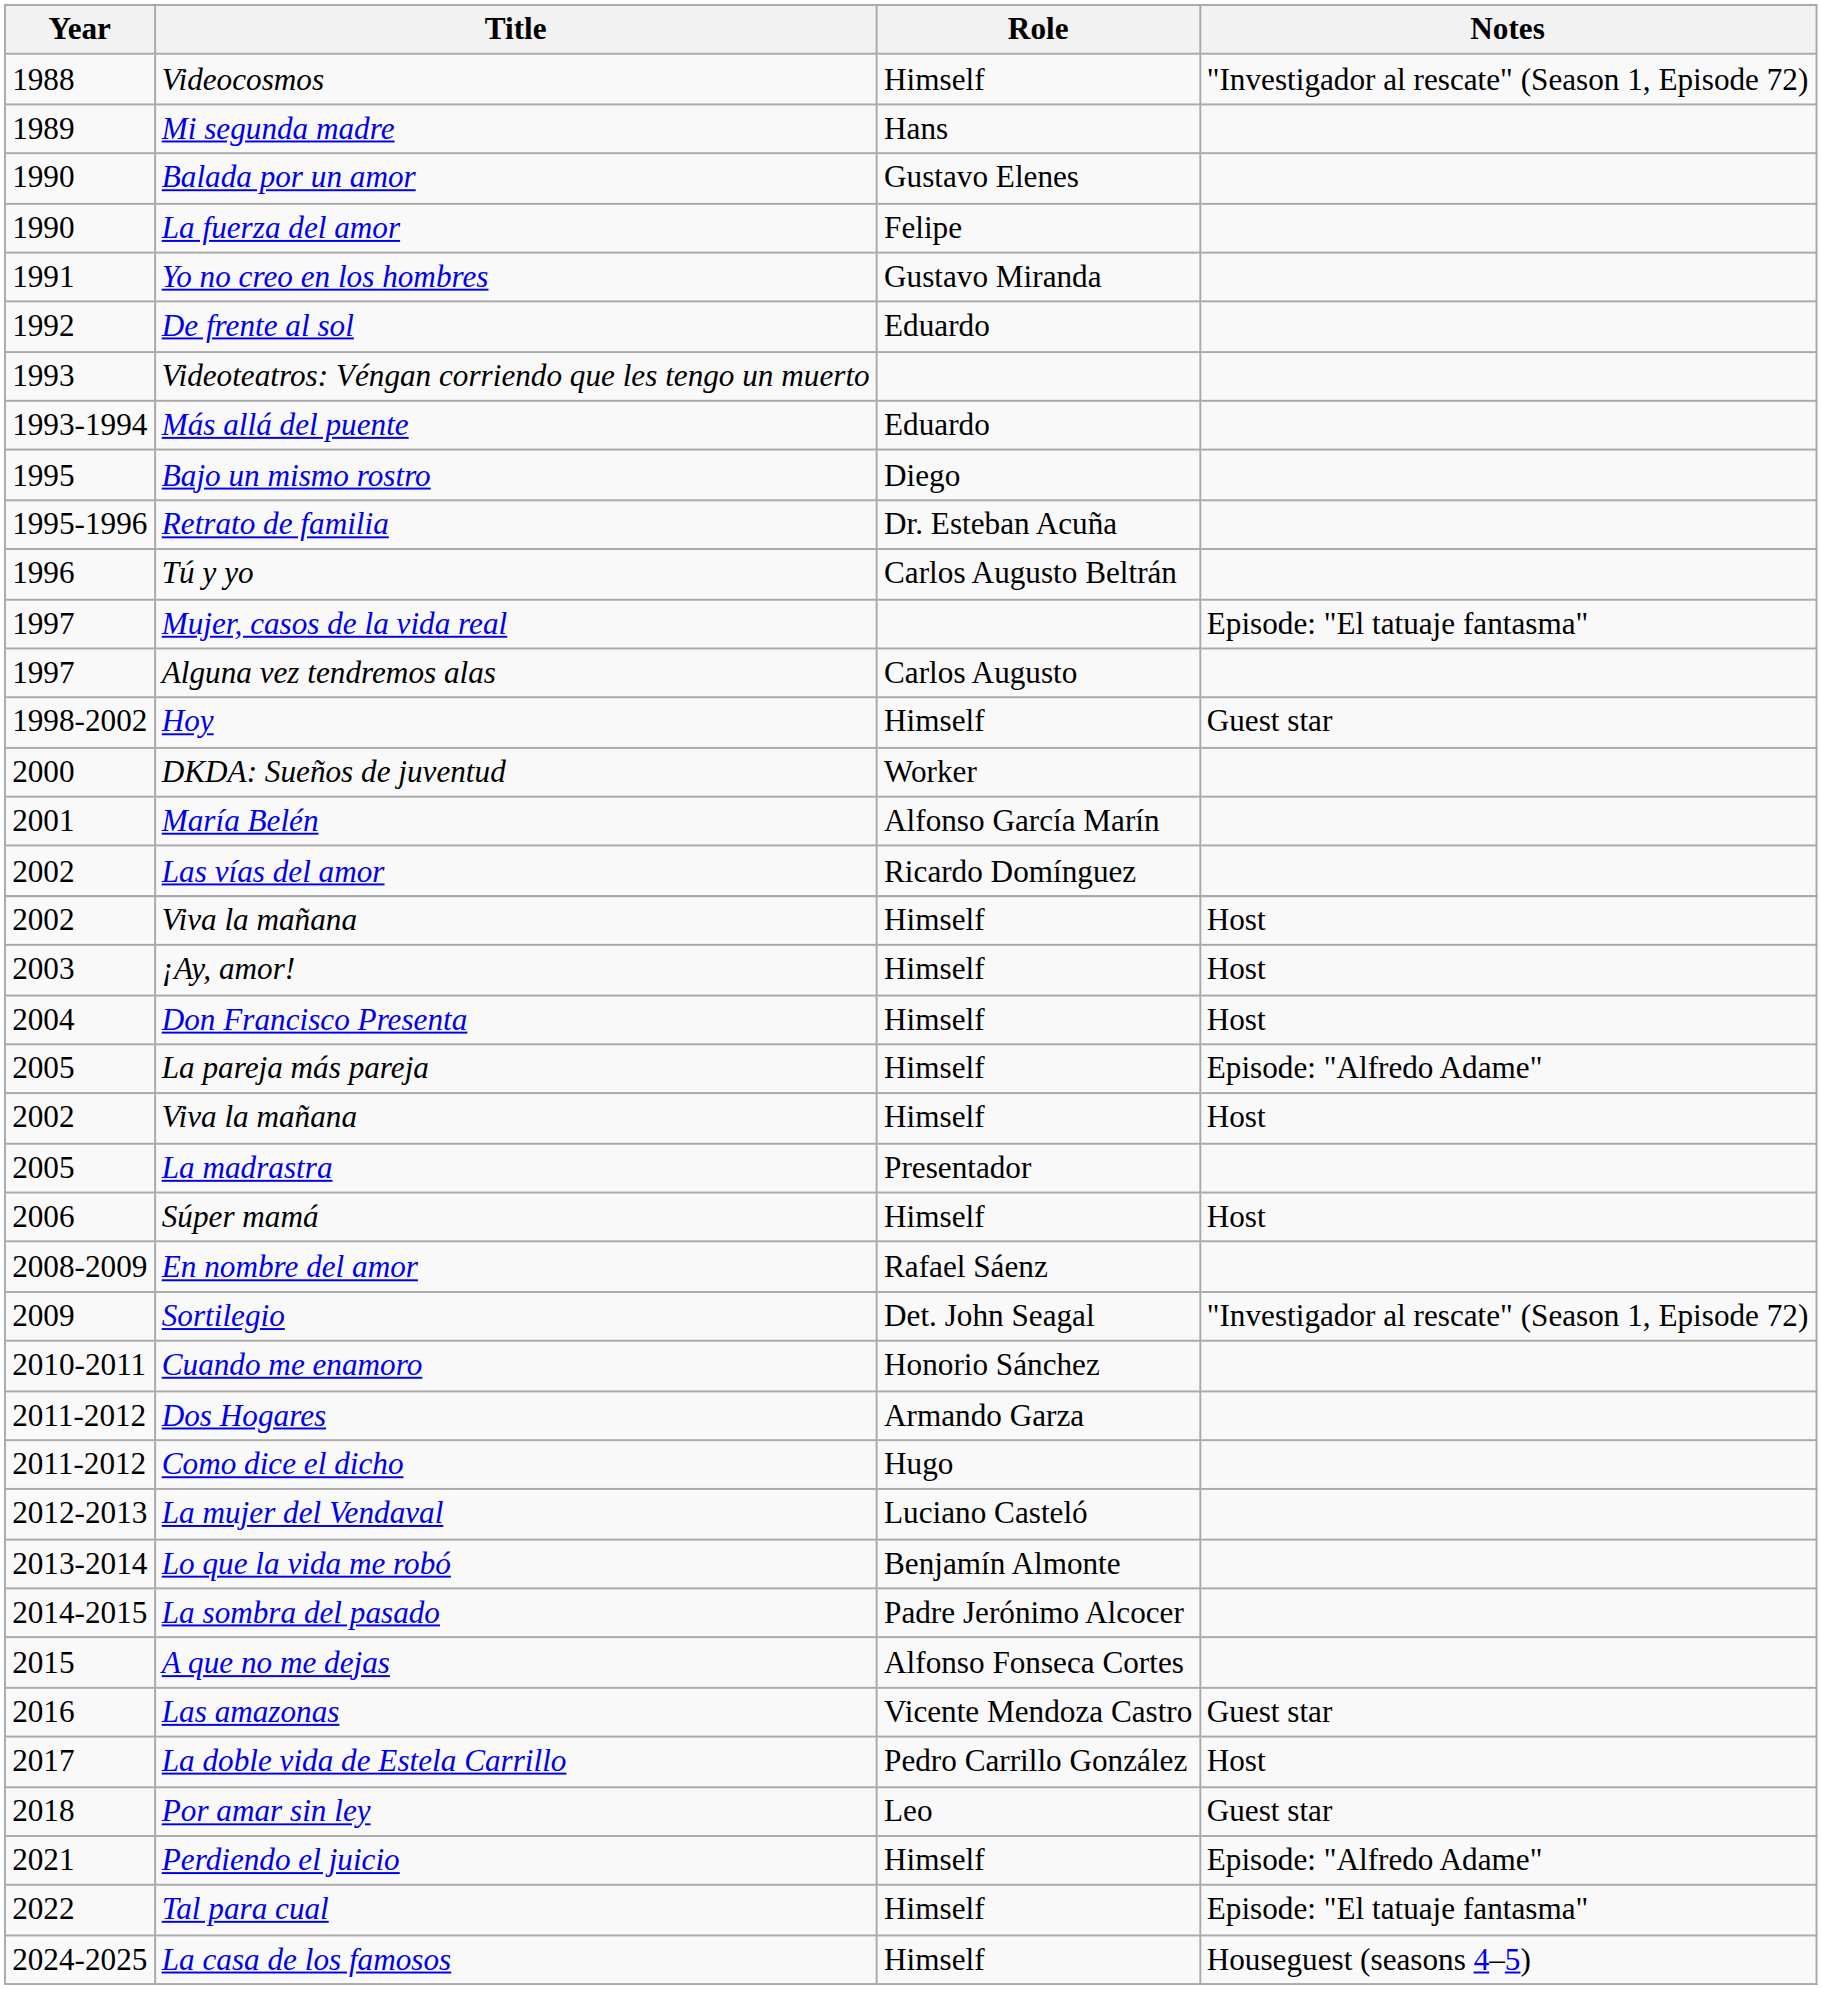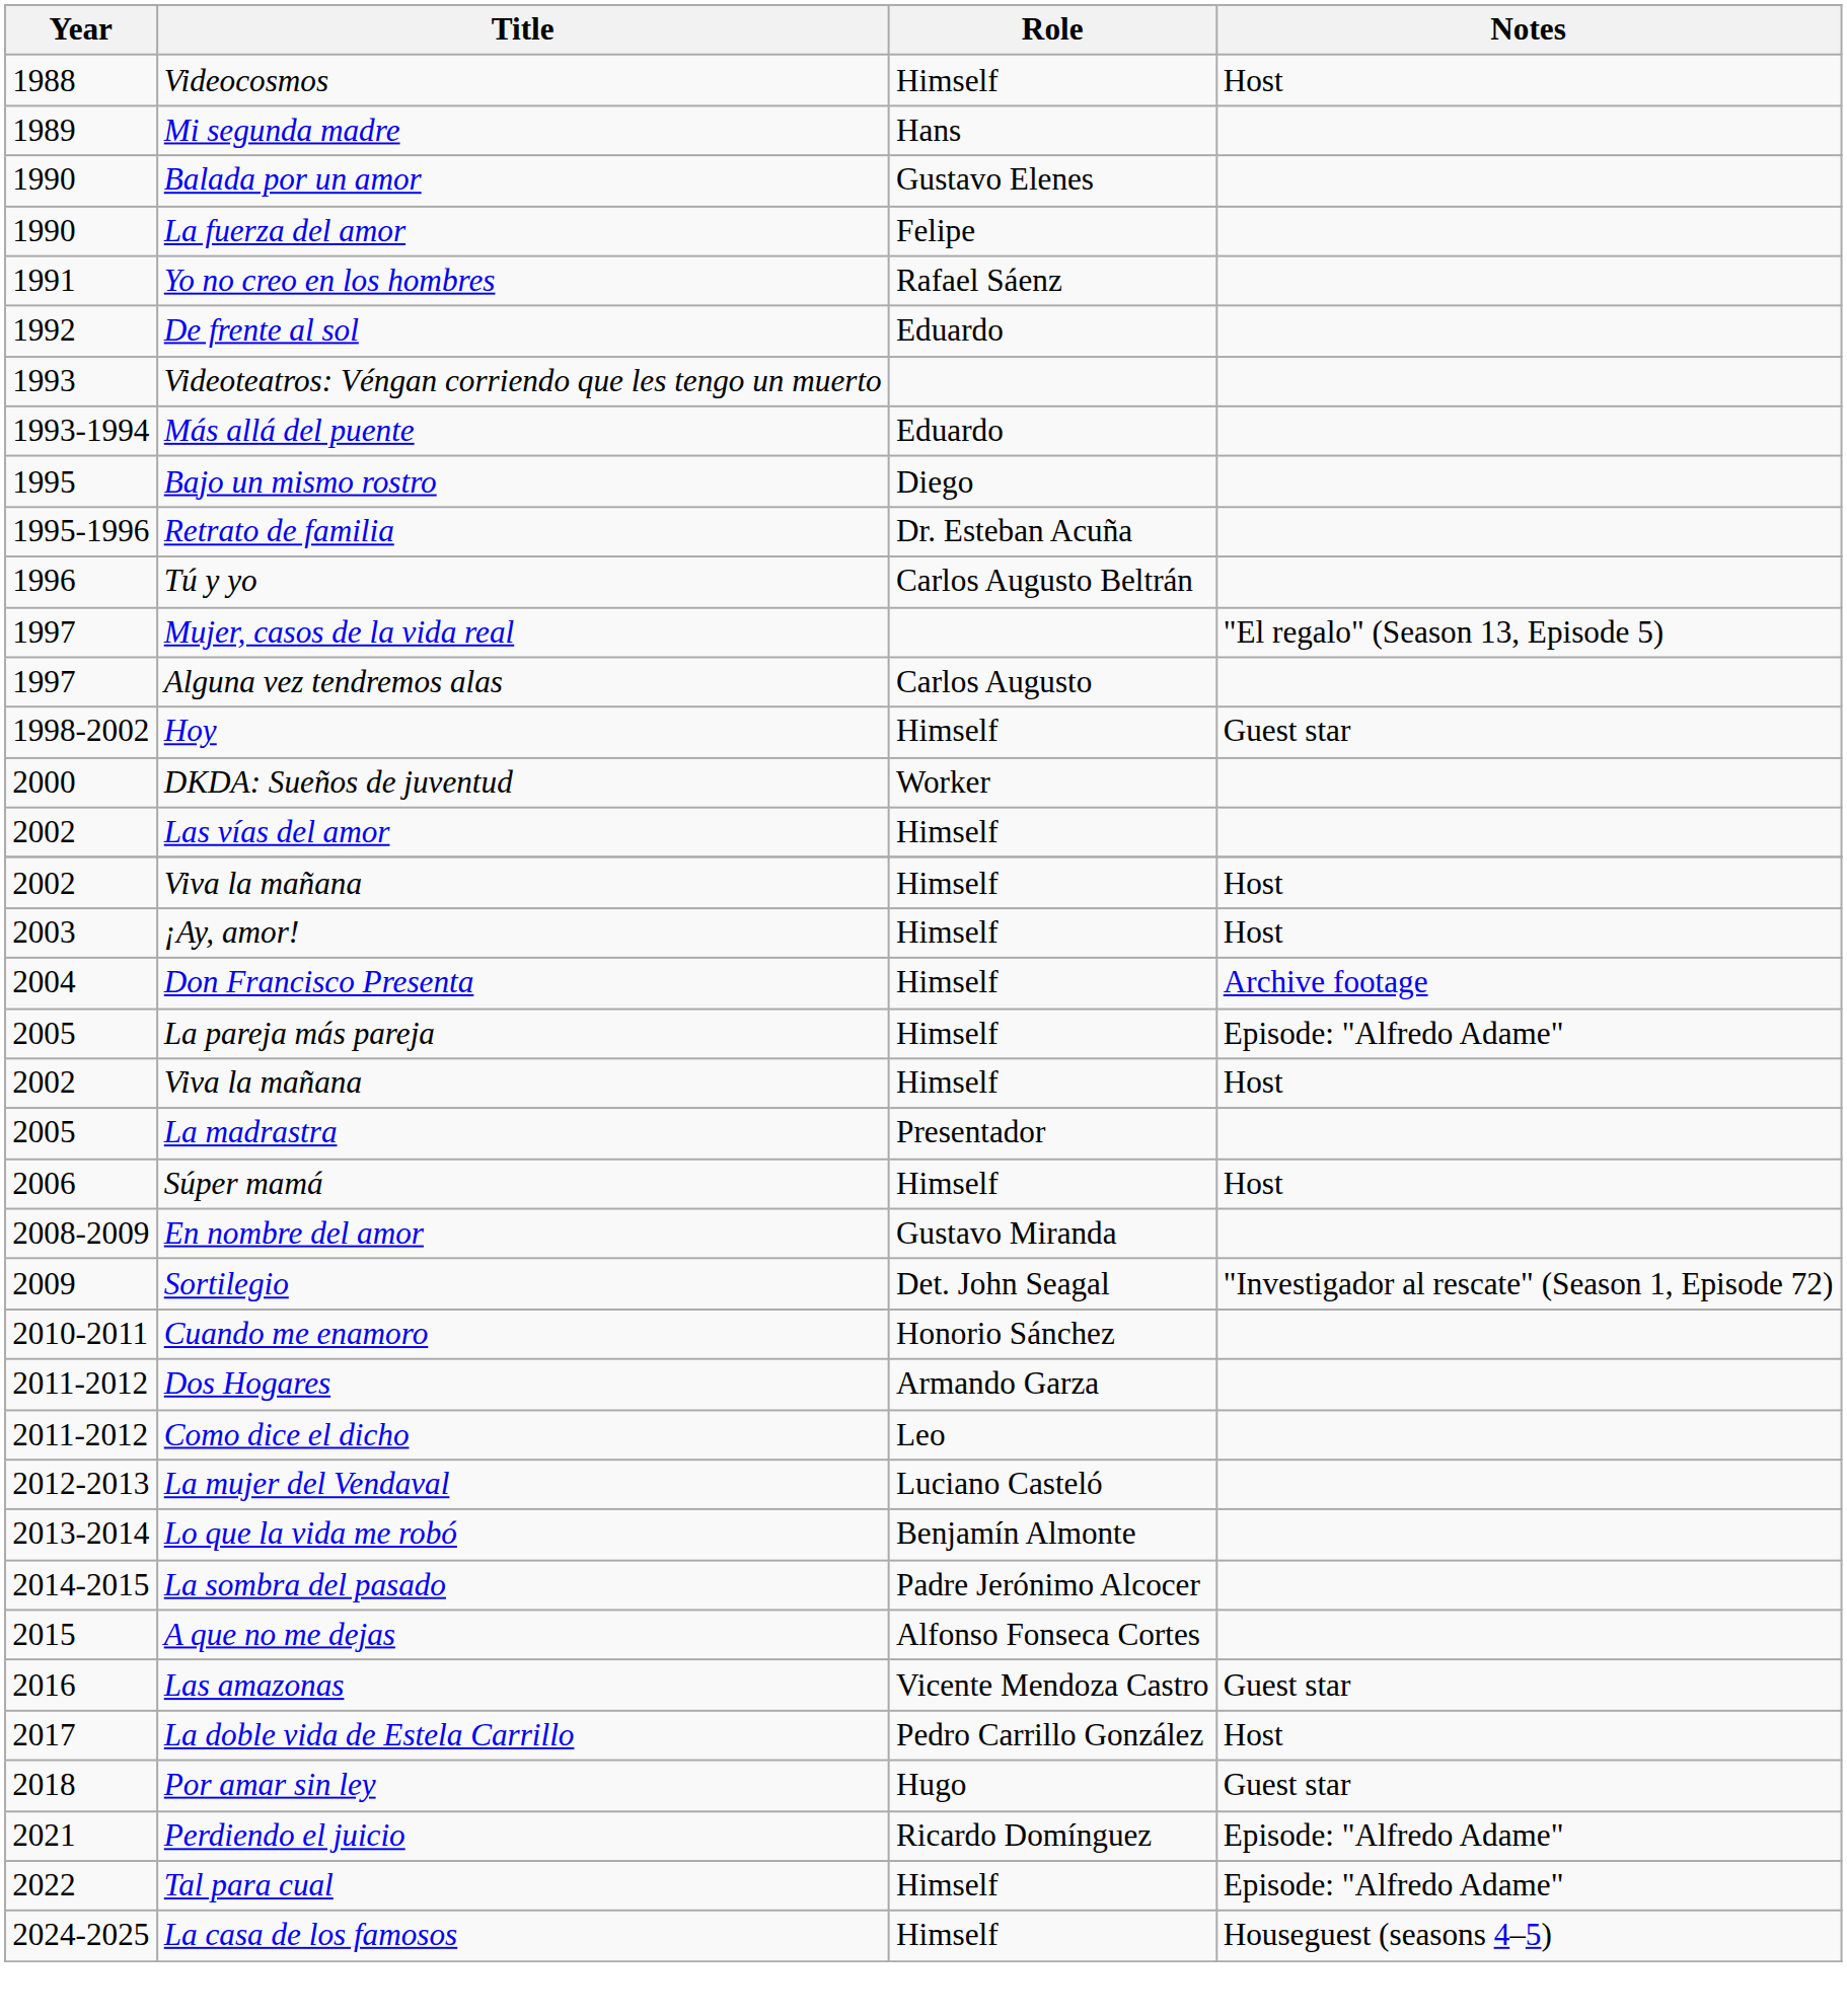 <table class="wikitable sortable">
 <tr>
 <th>Year</th>
 <th>Title</th>
 <th>Role</th>
 <th>Notes</th>
 </tr>
 <tr>
 <td>1988</td>
 <td><em>Videocosmos</em></td>
 <td>Himself</td>
-<td>"Investigador al rescate" (Season 1, Episode 72)</td>
+<td>Host</td>
 </tr>
 <tr>
 <td>1989</td>
 <td><em><a href='#'>Mi segunda madre</a></em></td>
 <td>Hans</td>
 <td></td>
 </tr>
 <tr>
 <td>1990</td>
 <td><em><a href='#'>Balada por un amor</a></em></td>
 <td>Gustavo Elenes</td>
 <td></td>
 </tr>
 <tr>
 <td>1990</td>
 <td><em><a href='#'>La fuerza del amor</a></em></td>
 <td>Felipe</td>
 <td></td>
 </tr>
 <tr>
 <td>1991</td>
 <td><em><a href='#'>Yo no creo en los hombres</a></em></td>
-<td>Gustavo Miranda</td>
+<td>Rafael Sáenz</td>
 <td></td>
 </tr>
 <tr>
 <td>1992</td>
 <td><em><a href='#'>De frente al sol</a></em></td>
 <td>Eduardo</td>
 <td></td>
 </tr>
 <tr>
 <td>1993</td>
 <td><em>Videoteatros: Véngan corriendo que les tengo un muerto</em></td>
 <td></td>
 <td></td>
 </tr>
 <tr>
 <td>1993-1994</td>
 <td><em><a href='#'>Más allá del puente</a></em></td>
 <td>Eduardo</td>
 <td></td>
 </tr>
 <tr>
 <td>1995</td>
 <td><em><a href='#'>Bajo un mismo rostro</a></em></td>
 <td>Diego</td>
 <td></td>
 </tr>
 <tr>
 <td>1995-1996</td>
 <td><em><a href='#'>Retrato de familia</a></em></td>
 <td>Dr. Esteban Acuña</td>
 <td></td>
 </tr>
 <tr>
 <td>1996</td>
 <td><em>Tú y yo</em></td>
 <td>Carlos Augusto Beltrán</td>
 <td></td>
 </tr>
 <tr>
 <td>1997</td>
 <td><em><a href='#'>Mujer, casos de la vida real</a></em></td>
 <td></td>
-<td>Episode: "El tatuaje fantasma"</td>
+<td>"El regalo" (Season 13, Episode 5)</td>
 </tr>
 <tr>
 <td>1997</td>
 <td><em>Alguna vez tendremos alas</em></td>
 <td>Carlos Augusto</td>
 <td></td>
 </tr>
 <tr>
 <td>1998-2002</td>
 <td><em><a href='#'>Hoy</a></em></td>
 <td>Himself</td>
 <td>Guest star</td>
 </tr>
 <tr>
 <td>2000</td>
 <td><em>DKDA: Sueños de juventud</em></td>
 <td>Worker</td>
 <td></td>
 </tr>
 <tr>
-<td>2001</td>
-<td><em><a href='#'>María Belén</a></em></td>
-<td>Alfonso García Marín</td>
-<td></td>
-</tr>
-<tr>
 <td>2002</td>
 <td><em><a href='#'>Las vías del amor</a></em></td>
-<td>Ricardo Domínguez</td>
+<td>Himself</td>
 <td></td>
 </tr>
 <tr>
 </tr>
 <tr>
 <td>2002</td>
 <td><em>Viva la mañana</em></td>
 <td>Himself</td>
 <td>Host</td>
 </tr>
 <tr>
 <td>2003</td>
 <td><em>¡Ay, amor!</em></td>
 <td>Himself</td>
 <td>Host</td>
 </tr>
 <tr>
 <td>2004</td>
 <td><em><a href='#'>Don Francisco Presenta</a></em></td>
 <td>Himself</td>
-<td>Host</td>
+<td><a href='#'>Archive footage</a></td>
 </tr>
 <tr>
 <td>2005</td>
 <td><em>La pareja más pareja</em></td>
 <td>Himself</td>
 <td>Episode: "Alfredo Adame"</td>
 </tr>
 <tr>
 <td>2002</td>
 <td><em>Viva la mañana</em></td>
 <td>Himself</td>
 <td>Host</td>
 </tr>
 <tr>
 <td>2005</td>
 <td><em><a href='#'>La madrastra</a></em></td>
 <td>Presentador</td>
 <td></td>
 </tr>
 <tr>
 <td>2006</td>
 <td><em>Súper mamá</em></td>
 <td>Himself</td>
 <td>Host</td>
 </tr>
 <tr>
 <td>2008-2009</td>
 <td><em><a href='#'>En nombre del amor</a></em></td>
-<td>Rafael Sáenz</td>
+<td>Gustavo Miranda</td>
 <td></td>
 </tr>
 <tr>
 <td>2009</td>
 <td><em><a href='#'>Sortilegio</a></em></td>
 <td>Det. John Seagal</td>
 <td>"Investigador al rescate" (Season 1, Episode 72)</td>
 </tr>
 <tr>
 <td>2010-2011</td>
 <td><em><a href='#'>Cuando me enamoro</a></em></td>
 <td>Honorio Sánchez</td>
 <td></td>
 </tr>
 <tr>
 <td>2011-2012</td>
 <td><em><a href='#'>Dos Hogares</a></em></td>
 <td>Armando Garza</td>
 <td></td>
 </tr>
 <tr>
 <td>2011-2012</td>
 <td><em><a href='#'>Como dice el dicho</a></em></td>
-<td>Hugo</td>
+<td>Leo</td>
 <td></td>
 </tr>
 <tr>
 <td>2012-2013</td>
 <td><em><a href='#'>La mujer del Vendaval</a></em></td>
 <td>Luciano Casteló</td>
 <td></td>
 </tr>
 <tr>
 <td>2013-2014</td>
 <td><em><a href='#'>Lo que la vida me robó</a></em></td>
 <td>Benjamín Almonte</td>
 <td></td>
 </tr>
 <tr>
 <td>2014-2015</td>
 <td><em><a href='#'>La sombra del pasado</a></em></td>
 <td>Padre Jerónimo Alcocer</td>
 <td></td>
 </tr>
 <tr>
 <td>2015</td>
 <td><em><a href='#'>A que no me dejas</a></em></td>
 <td>Alfonso Fonseca Cortes</td>
 <td></td>
 </tr>
 <tr>
 <td>2016</td>
 <td><em><a href='#'>Las amazonas</a></em></td>
 <td>Vicente Mendoza Castro</td>
 <td>Guest star</td>
 </tr>
 <tr>
 <td>2017</td>
 <td><em><a href='#'>La doble vida de Estela Carrillo</a></em></td>
 <td>Pedro Carrillo González</td>
 <td>Host</td>
 </tr>
 <tr>
 <td>2018</td>
 <td><em><a href='#'>Por amar sin ley</a></em></td>
-<td>Leo</td>
+<td>Hugo</td>
 <td>Guest star</td>
 </tr>
 <tr>
 <td>2021</td>
 <td><em><a href='#'>Perdiendo el juicio</a></em></td>
-<td>Himself</td>
+<td>Ricardo Domínguez</td>
 <td>Episode: "Alfredo Adame"</td>
 </tr>
 <tr>
 <td>2022</td>
 <td><em><a href='#'>Tal para cual</a></em></td>
 <td>Himself</td>
-<td>Episode: "El tatuaje fantasma"</td>
+<td>Episode: "Alfredo Adame"</td>
 </tr>
 <tr>
 <td>2024-2025</td>
 <td><em><a href='#'>La casa de los famosos</a></em></td>
 <td>Himself</td>
 <td>Houseguest (seasons <a href='#'>4</a>–<a href='#'>5</a>)</td>
 </tr>
 <tr>
 </tr>
 </table>
